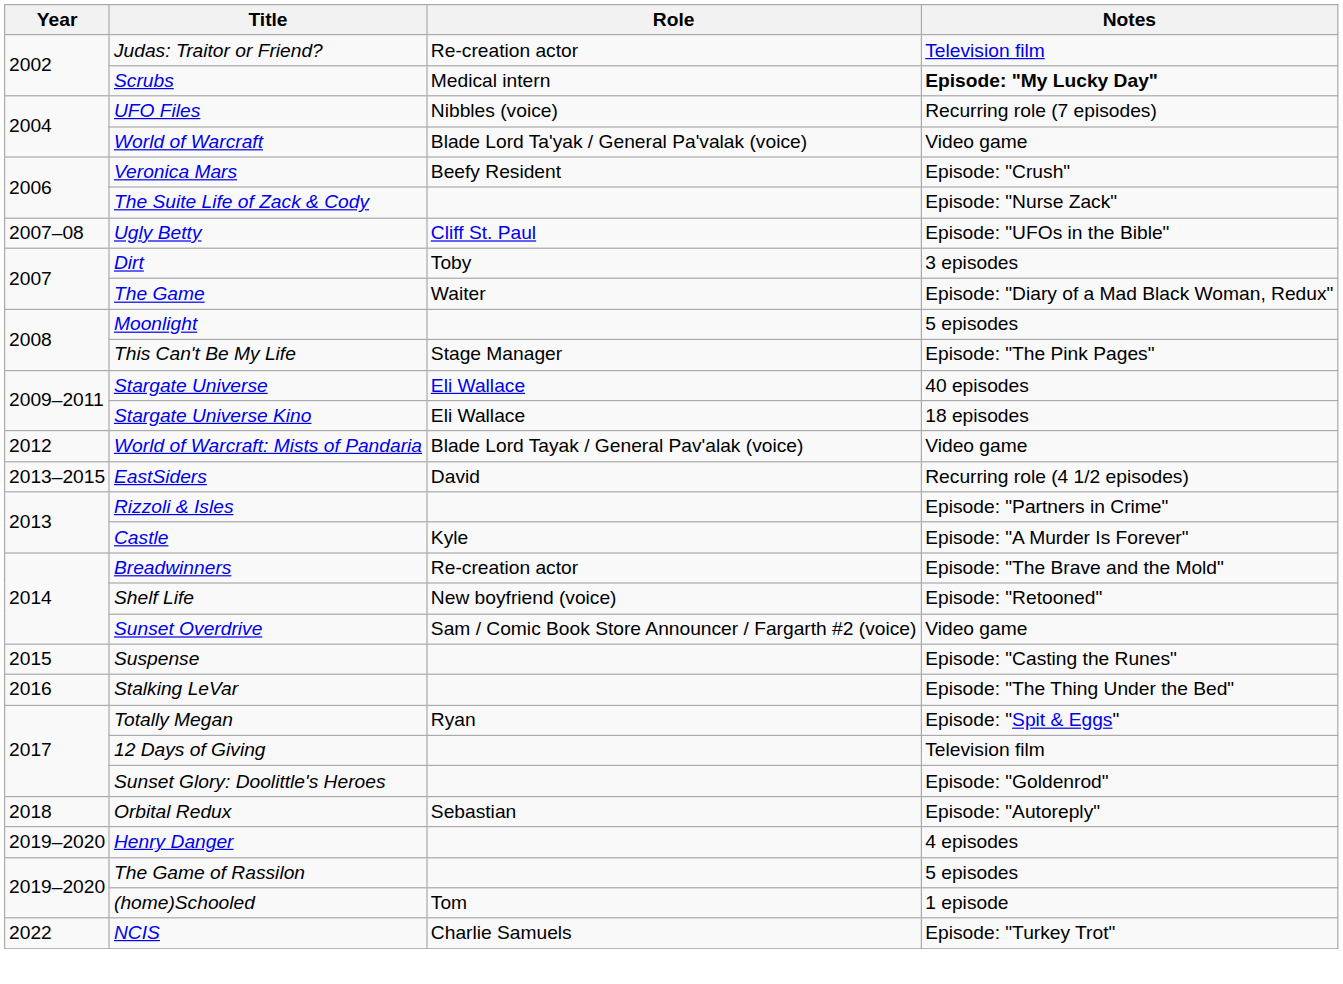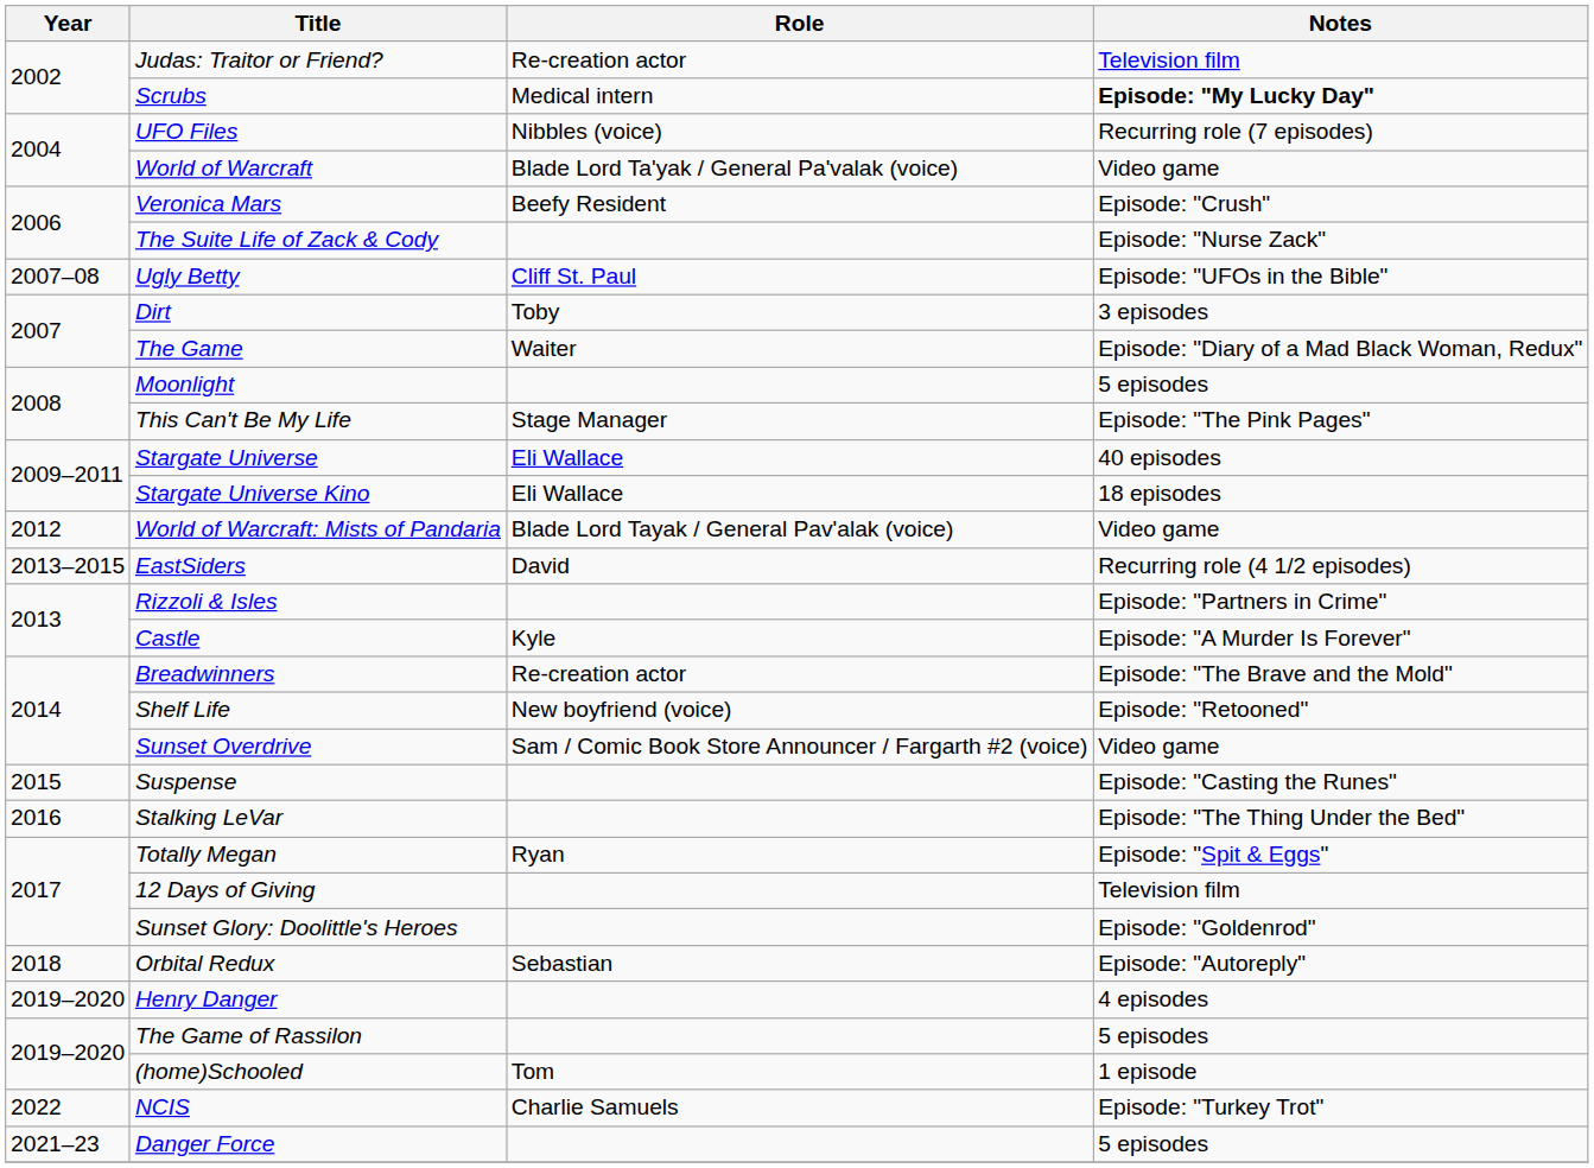 <table class="wikitable">
 <tr>
 <th>Year</th>
 <th>Title</th>
 <th>Role</th>
 <th>Notes</th>
 </tr>
 <tr>
 <td rowspan="2">2002</td>
 <td><em>Judas: Traitor or Friend?</em></td>
 <td>Re-creation actor</td>
 <td><a href='#'>Television film</a></td>
 </tr>
 <tr>
 <td><em><a href='#'>Scrubs</a></em></td>
 <td>Medical intern</td>
 <td><strong>Episode: "My Lucky Day"</strong></td>
 </tr>
 <tr>
 <td rowspan="2">2004</td>
 <td><em><a href='#'>UFO Files</a></em></td>
 <td>Nibbles (voice)</td>
 <td>Recurring role (7 episodes)</td>
 </tr>
 <tr>
 <td><em><a href='#'>World of Warcraft</a></em></td>
 <td>Blade Lord Ta'yak / General Pa'valak (voice)</td>
 <td>Video game</td>
 </tr>
 <tr>
 <td rowspan="2">2006</td>
 <td><em><a href='#'>Veronica Mars</a></em></td>
 <td>Beefy Resident</td>
 <td>Episode: "Crush"</td>
 </tr>
 <tr>
 <td><em><a href='#'>The Suite Life of Zack & Cody</a></em></td>
 <td></td>
 <td>Episode: "Nurse Zack"</td>
 </tr>
 <tr>
 <td>2007–08</td>
 <td><em><a href='#'>Ugly Betty</a></em></td>
 <td><a href='#'>Cliff St. Paul</a></td>
 <td>Episode: "UFOs in the Bible"</td>
 </tr>
 <tr>
 <td rowspan="2">2007</td>
 <td><em><a href='#'>Dirt</a></em></td>
 <td>Toby</td>
 <td>3 episodes</td>
 </tr>
 <tr>
 <td><em><a href='#'>The Game</a></em></td>
 <td>Waiter</td>
 <td>Episode: "Diary of a Mad Black Woman, Redux"</td>
 </tr>
 <tr>
 <td rowspan="2">2008</td>
 <td><em><a href='#'>Moonlight</a></em></td>
 <td></td>
 <td>5 episodes</td>
 </tr>
 <tr>
 <td><em>This Can't Be My Life</em></td>
 <td>Stage Manager</td>
 <td>Episode: "The Pink Pages"</td>
 </tr>
 <tr>
 <td rowspan="2">2009–2011</td>
 <td><em><a href='#'>Stargate Universe</a></em></td>
 <td><a href='#'>Eli Wallace</a></td>
 <td>40 episodes</td>
 </tr>
 <tr>
 <td><em><a href='#'>Stargate Universe Kino</a></em></td>
 <td>Eli Wallace</td>
 <td>18 episodes</td>
 </tr>
 <tr>
 <td>2012</td>
 <td><em><a href='#'>World of Warcraft: Mists of Pandaria</a></em></td>
 <td>Blade Lord Tayak / General Pav'alak (voice)</td>
 <td>Video game</td>
 </tr>
 <tr>
 <td>2013–2015</td>
 <td><em><a href='#'>EastSiders</a></em></td>
 <td>David</td>
 <td>Recurring role (4 1/2 episodes)</td>
 </tr>
 <tr>
 <td rowspan="2">2013</td>
 <td><em><a href='#'>Rizzoli & Isles</a></em></td>
 <td></td>
 <td>Episode: "Partners in Crime"</td>
 </tr>
 <tr>
 <td><em><a href='#'>Castle</a></em></td>
 <td>Kyle</td>
 <td>Episode: "A Murder Is Forever"</td>
 </tr>
 <tr>
 <td rowspan="3">2014</td>
 <td><em><a href='#'>Breadwinners</a></em></td>
 <td>Re-creation actor</td>
 <td>Episode: "The Brave and the Mold"</td>
 </tr>
 <tr>
 <td><em>Shelf Life</em></td>
 <td>New boyfriend (voice)</td>
 <td>Episode: "Retooned"</td>
 </tr>
 <tr>
 <td><em><a href='#'>Sunset Overdrive</a></em></td>
 <td>Sam / Comic Book Store Announcer / Fargarth #2 (voice)</td>
 <td>Video game</td>
 </tr>
 <tr>
 <td>2015</td>
 <td><em>Suspense</em></td>
 <td></td>
 <td>Episode: "Casting the Runes"</td>
 </tr>
 <tr>
 <td>2016</td>
 <td><em>Stalking LeVar</em></td>
 <td></td>
 <td>Episode: "The Thing Under the Bed"</td>
 </tr>
 <tr>
 <td rowspan="3">2017</td>
 <td><em>Totally Megan</em></td>
 <td>Ryan</td>
 <td>Episode: "<a href='#'>Spit & Eggs</a>"</td>
 </tr>
 <tr>
 <td><em>12 Days of Giving</em></td>
 <td></td>
 <td>Television film</td>
 </tr>
 <tr>
 <td><em>Sunset Glory: Doolittle's Heroes</em></td>
 <td></td>
 <td>Episode: "Goldenrod"</td>
 </tr>
 <tr>
 <td>2018</td>
 <td><em>Orbital Redux</em></td>
 <td>Sebastian</td>
 <td>Episode: "Autoreply"</td>
 </tr>
 <tr>
 <td>2019–2020</td>
 <td><em><a href='#'>Henry Danger</a></em></td>
 <td></td>
 <td>4 episodes</td>
 </tr>
 <tr>
 <td rowspan="2">2019–2020</td>
 <td><em>The Game of Rassilon</em></td>
 <td></td>
 <td>5 episodes</td>
 </tr>
 <tr>
 <td><em>(home)Schooled</em></td>
 <td>Tom</td>
 <td>1 episode</td>
 </tr>
 <tr>
 <td>2022</td>
 <td><em><a href='#'>NCIS</a></em></td>
 <td>Charlie Samuels</td>
 <td>Episode: "Turkey Trot"</td>
 </tr>
 <tr>
+<td>2021–23</td>
+<td><em><a href='#'>Danger Force</a></em></td>
+<td></td>
+<td>5 episodes</td>
+</tr>
+<tr>
 </tr>
 </table>
